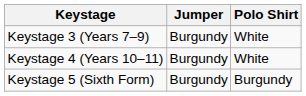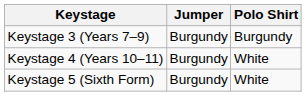 <table class="wikitable">
 <tr>
 <th>Keystage</th>
 <th>Jumper</th>
 <th>Polo Shirt</th>
 </tr>
 <tr>
 <td>Keystage 3 (Years 7–9)</td>
 <td>Burgundy</td>
-<td>White</td>
+<td>Burgundy</td>
 </tr>
 <tr>
 <td>Keystage 4 (Years 10–11)</td>
 <td>Burgundy</td>
 <td>White</td>
 </tr>
 <tr>
 <td>Keystage 5 (Sixth Form)</td>
 <td>Burgundy</td>
-<td>Burgundy</td>
+<td>White</td>
 </tr>
 </table>
